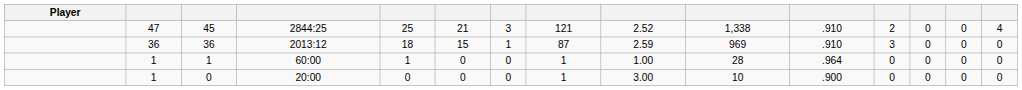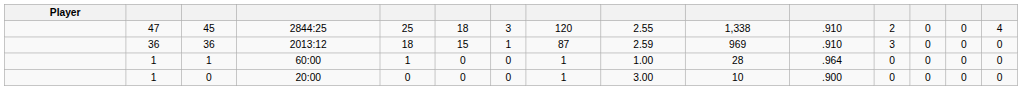 <table class="wikitable sortable" style="width:100%; text-align:center;">
 <tr style="background:#ddd;">
 <th>Player</th>
 <th></th>
 <th></th>
 <th></th>
 <th></th>
 <th></th>
 <th></th>
 <th></th>
 <th></th>
 <th></th>
 <th></th>
 <th></th>
 <th></th>
 <th></th>
 <th></th>
 </tr>
 <tr>
 <td style=white-space:nowrap></td>
 <td>47</td>
 <td>45</td>
 <td>2844:25</td>
 <td>25</td>
-<td>21</td>
+<td>18</td>
 <td>3</td>
-<td>121</td>
-<td>2.52</td>
+<td>120</td>
+<td>2.55</td>
 <td>1,338</td>
 <td>.910</td>
 <td>2</td>
 <td>0</td>
 <td>0</td>
 <td>4</td>
 </tr>
 <tr>
 <td style=white-space:nowrap></td>
 <td>36</td>
 <td>36</td>
 <td>2013:12</td>
 <td>18</td>
 <td>15</td>
 <td>1</td>
 <td>87</td>
 <td>2.59</td>
 <td>969</td>
 <td>.910</td>
 <td>3</td>
 <td>0</td>
 <td>0</td>
 <td>0</td>
 </tr>
 <tr>
 <td style=white-space:nowrap></td>
 <td>1</td>
 <td>1</td>
 <td>60:00</td>
 <td>1</td>
 <td>0</td>
 <td>0</td>
 <td>1</td>
 <td>1.00</td>
 <td>28</td>
 <td>.964</td>
 <td>0</td>
 <td>0</td>
 <td>0</td>
 <td>0</td>
 </tr>
 <tr>
 <td style=white-space:nowrap></td>
 <td>1</td>
 <td>0</td>
 <td>20:00</td>
 <td>0</td>
 <td>0</td>
 <td>0</td>
 <td>1</td>
 <td>3.00</td>
 <td>10</td>
 <td>.900</td>
 <td>0</td>
 <td>0</td>
 <td>0</td>
 <td>0</td>
 </tr>
 </table>
